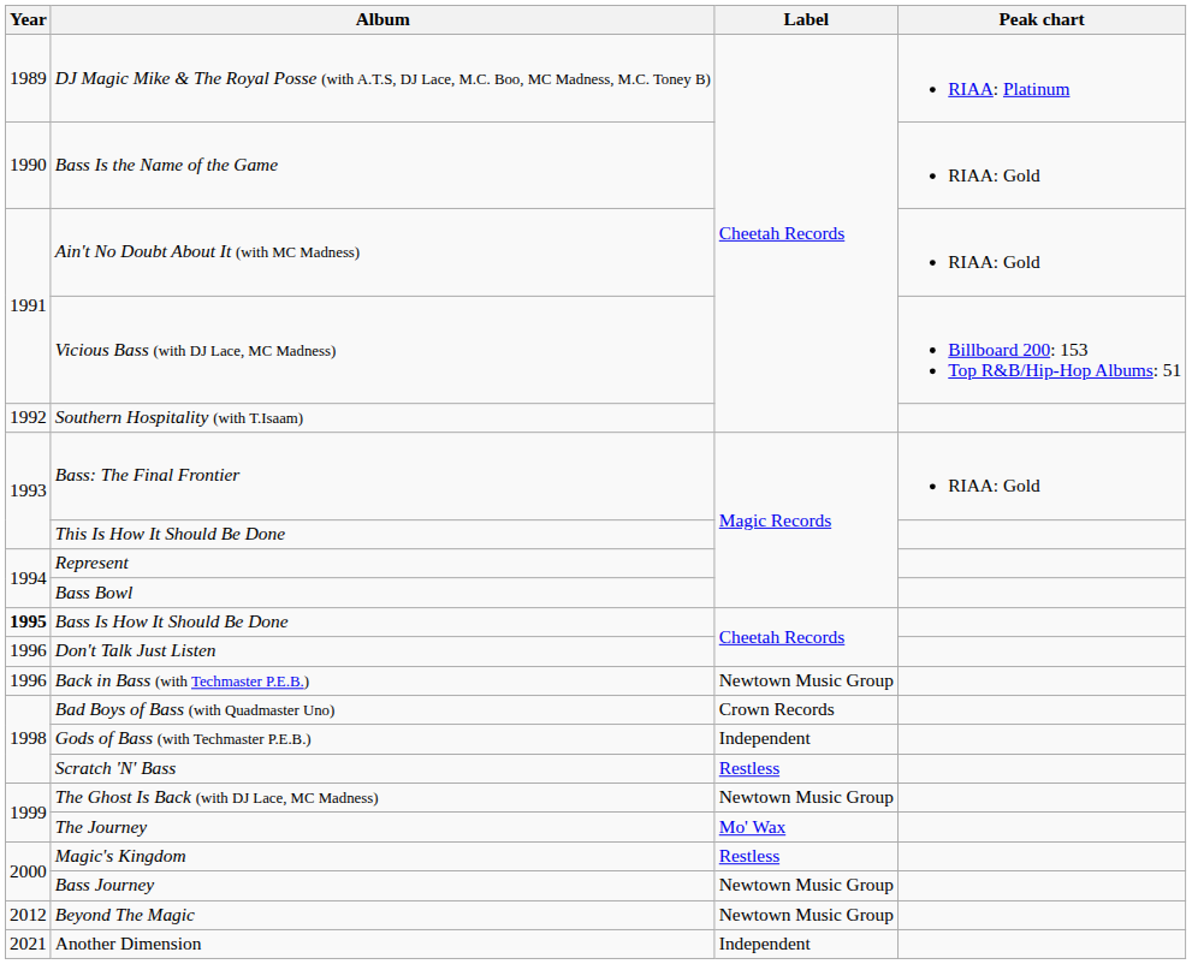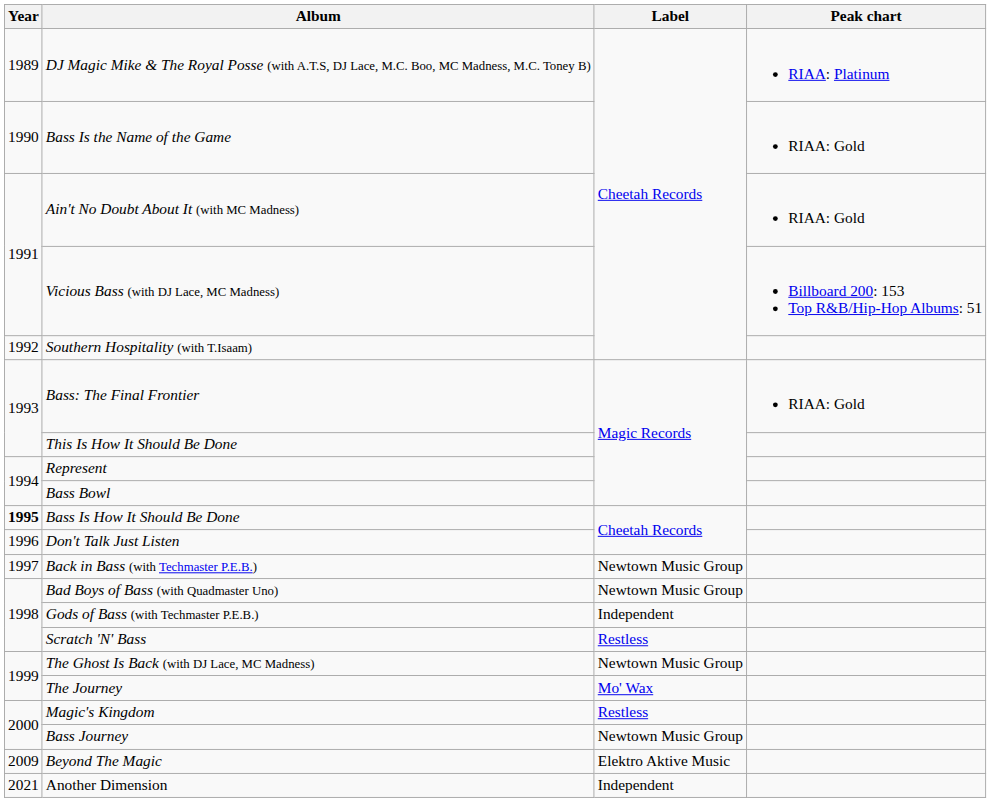 <table class="wikitable">
 <tr>
 <th align="center" rowspan="1">Year</th>
 <th align="center" rowspan="1">Album</th>
 <th align="center" rowspan="1">Label</th>
 <th>Peak chart</th>
 </tr>
 <tr>
 <td align="center">1989</td>
 <td align="left"><em>DJ Magic Mike & The Royal Posse</em> <small>(with A.T.S, DJ Lace, M.C. Boo, MC Madness, M.C. Toney B)</small></td>
 <td rowspan="5" align="left"><a href='#'>Cheetah Records</a></td>
 <td><br><ul><li><a href='#'>RIAA</a>: <a href='#'>Platinum</a></li></ul></td>
 </tr>
 <tr>
 <td align="center">1990</td>
 <td align="left"><em>Bass Is the Name of the Game</em></td>
 <td><br><ul><li>RIAA: Gold</li></ul></td>
 </tr>
 <tr>
 <td rowspan="2">1991</td>
 <td align="left"><em>Ain't No Doubt About It</em> <small>(with MC Madness)</small></td>
 <td><br><ul><li>RIAA: Gold</li></ul></td>
 </tr>
 <tr>
 <td><em>Vicious Bass</em> <small>(with DJ Lace, MC Madness)</small></td>
 <td><br><ul><li><a href='#'>Billboard 200</a>: 153</li><li><a href='#'>Top R&B/Hip-Hop Albums</a>: 51 </li></ul></td>
 </tr>
 <tr>
 <td>1992</td>
 <td><em>Southern Hospitality</em> <small>(with T.Isaam)</small></td>
 <td></td>
 </tr>
 <tr>
 <td rowspan="2">1993</td>
 <td><em>Bass: The Final Frontier</em></td>
 <td rowspan="4"><a href='#'>Magic Records</a></td>
 <td><br><ul><li>RIAA: Gold</li></ul></td>
 </tr>
 <tr>
 <td align="left"><em>This Is How It Should Be Done</em></td>
 <td></td>
 </tr>
 <tr>
 <td rowspan="2" align="center">1994</td>
 <td align="left"><em>Represent</em></td>
 <td></td>
 </tr>
 <tr>
 <td align="left"><em>Bass Bowl</em></td>
 <td></td>
 </tr>
 <tr>
 <td><strong>1995</strong></td>
 <td align="left"><em>Bass Is How It Should Be Done</em></td>
 <td rowspan="2" align="left"><a href='#'>Cheetah Records</a></td>
 <td></td>
 </tr>
 <tr>
 <td>1996</td>
 <td align="left"><em>Don't Talk Just Listen</em></td>
 <td></td>
 </tr>
 <tr>
-<td>1996</td>
+<td>1997</td>
 <td><em>Back in Bass</em> <small>(with <a href='#'>Techmaster P.E.B.</a>)</small></td>
 <td>Newtown Music Group</td>
 <td></td>
 </tr>
 <tr>
 <td rowspan="3" align="center">1998</td>
 <td align="left"><em>Bad Boys of Bass</em> <small>(with Quadmaster Uno)</small></td>
-<td align="left">Crown Records</td>
+<td>Newtown Music Group</td>
 <td></td>
 </tr>
 <tr>
 <td><em>Gods of Bass</em> <small>(with Techmaster P.E.B.)</small></td>
 <td>Independent</td>
 <td></td>
 </tr>
 <tr>
 <td align="left"><em>Scratch 'N' Bass</em></td>
 <td align="left"><a href='#'>Restless</a></td>
 <td></td>
 </tr>
 <tr>
 <td rowspan="2">1999</td>
 <td><em>The Ghost Is Back</em> <small>(with DJ Lace, MC Madness)</small></td>
 <td>Newtown Music Group</td>
 <td></td>
 </tr>
 <tr>
 <td><em>The Journey</em></td>
 <td><a href='#'>Mo' Wax</a></td>
 <td></td>
 </tr>
 <tr>
 <td rowspan="2" align="center">2000</td>
 <td align="left"><em>Magic's Kingdom</em></td>
 <td align="left"><a href='#'>Restless</a></td>
 <td></td>
 </tr>
 <tr>
 <td align="left"><em>Bass Journey</em></td>
 <td align="left">Newtown Music Group</td>
 <td></td>
 </tr>
 <tr>
-<td align="center">2012</td>
+<td align="center">2009</td>
 <td align="left"><em>Beyond The Magic</em></td>
-<td>Newtown Music Group</td>
+<td align="left">Elektro Aktive Music</td>
 <td></td>
 </tr>
 <tr>
 <td>2021</td>
 <td>Another Dimension</td>
 <td>Independent</td>
 <td></td>
 </tr>
 </table>
